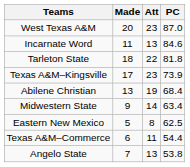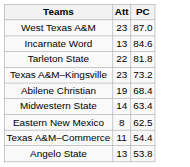 <table class="wikitable sortable" style="text-align: center;">
 <tr>
 <th>Teams</th>
-<th>Made</th>
 <th>Att</th>
 <th>PC</th>
 </tr>
 <tr>
 <td style=>West Texas A&M</td>
-<td>20</td>
 <td>23</td>
 <td>87.0</td>
 </tr>
 <tr>
 <td style=>Incarnate Word</td>
-<td>11</td>
 <td>13</td>
 <td>84.6</td>
 </tr>
 <tr>
 <td style=>Tarleton State</td>
-<td>18</td>
 <td>22</td>
 <td>81.8</td>
 </tr>
 <tr>
 <td style=>Texas A&M–Kingsville</td>
-<td>17</td>
 <td>23</td>
-<td>73.9</td>
+<td>73.2</td>
 </tr>
 <tr>
 <td style=>Abilene Christian</td>
-<td>13</td>
 <td>19</td>
 <td>68.4</td>
 </tr>
 <tr>
 <td style=>Midwestern State</td>
-<td>9</td>
 <td>14</td>
 <td>63.4</td>
 </tr>
 <tr>
 <td style=>Eastern New Mexico</td>
-<td>5</td>
 <td>8</td>
 <td>62.5</td>
 </tr>
 <tr>
 <td style=>Texas A&M–Commerce</td>
-<td>6</td>
 <td>11</td>
 <td>54.4</td>
 </tr>
 <tr>
 <td style=>Angelo State</td>
-<td>7</td>
 <td>13</td>
 <td>53.8</td>
 </tr>
 </table>
